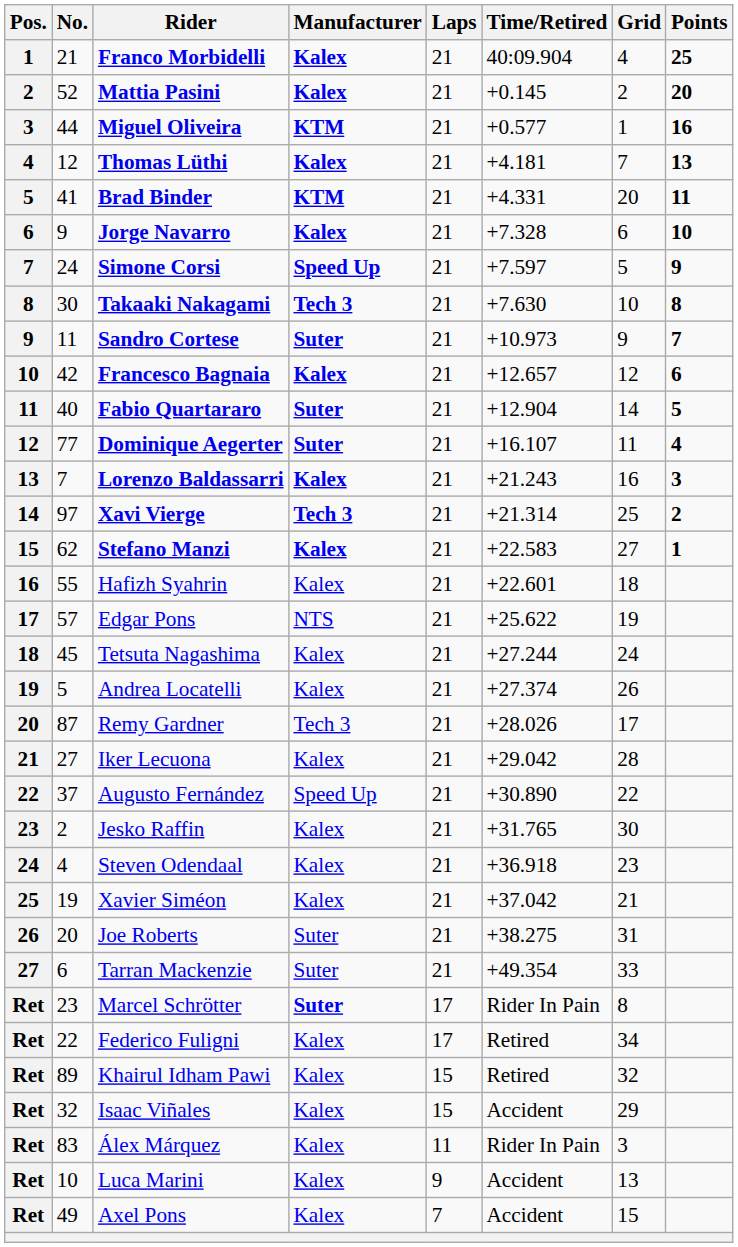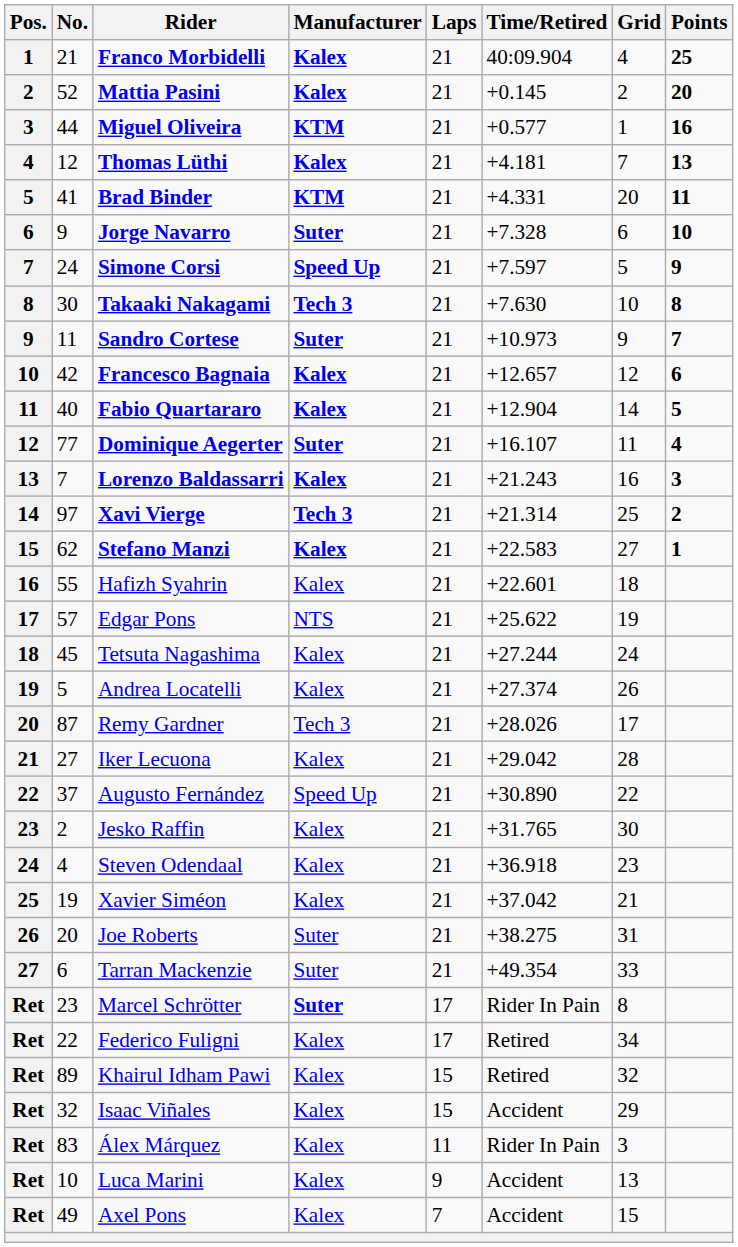 <table class="wikitable" style="font-size: 95%;">
 <tr>
 <th>Pos.</th>
 <th>No.</th>
 <th>Rider</th>
 <th>Manufacturer</th>
 <th>Laps</th>
 <th>Time/Retired</th>
 <th>Grid</th>
 <th>Points</th>
 </tr>
 <tr>
 <th>1</th>
 <td>21</td>
 <td> <strong><a href='#'>Franco Morbidelli</a></strong></td>
 <td><strong><a href='#'>Kalex</a></strong></td>
 <td>21</td>
 <td>40:09.904</td>
 <td>4</td>
 <td><strong>25</strong></td>
 </tr>
 <tr>
 <th>2</th>
 <td>52</td>
 <td> <strong><a href='#'>Mattia Pasini</a></strong></td>
 <td><strong><a href='#'>Kalex</a></strong></td>
 <td>21</td>
 <td>+0.145</td>
 <td>2</td>
 <td><strong>20</strong></td>
 </tr>
 <tr>
 <th>3</th>
 <td>44</td>
 <td> <strong><a href='#'>Miguel Oliveira</a></strong></td>
 <td><strong><a href='#'>KTM</a></strong></td>
 <td>21</td>
 <td>+0.577</td>
 <td>1</td>
 <td><strong>16</strong></td>
 </tr>
 <tr>
 <th>4</th>
 <td>12</td>
 <td> <strong><a href='#'>Thomas Lüthi</a></strong></td>
 <td><strong><a href='#'>Kalex</a></strong></td>
 <td>21</td>
 <td>+4.181</td>
 <td>7</td>
 <td><strong>13</strong></td>
 </tr>
 <tr>
 <th>5</th>
 <td>41</td>
 <td> <strong><a href='#'>Brad Binder</a></strong></td>
 <td><strong><a href='#'>KTM</a></strong></td>
 <td>21</td>
 <td>+4.331</td>
 <td>20</td>
 <td><strong>11</strong></td>
 </tr>
 <tr>
 <th>6</th>
 <td>9</td>
 <td> <strong><a href='#'>Jorge Navarro</a></strong></td>
-<td><strong><a href='#'>Kalex</a></strong></td>
+<td><strong><a href='#'>Suter</a></strong></td>
 <td>21</td>
 <td>+7.328</td>
 <td>6</td>
 <td><strong>10</strong></td>
 </tr>
 <tr>
 <th>7</th>
 <td>24</td>
 <td> <strong><a href='#'>Simone Corsi</a></strong></td>
 <td><strong><a href='#'>Speed Up</a></strong></td>
 <td>21</td>
 <td>+7.597</td>
 <td>5</td>
 <td><strong>9</strong></td>
 </tr>
 <tr>
 <th>8</th>
 <td>30</td>
 <td> <strong><a href='#'>Takaaki Nakagami</a></strong></td>
 <td><strong><a href='#'>Tech 3</a></strong></td>
 <td>21</td>
 <td>+7.630</td>
 <td>10</td>
 <td><strong>8</strong></td>
 </tr>
 <tr>
 <th>9</th>
 <td>11</td>
 <td> <strong><a href='#'>Sandro Cortese</a></strong></td>
 <td><strong><a href='#'>Suter</a></strong></td>
 <td>21</td>
 <td>+10.973</td>
 <td>9</td>
 <td><strong>7</strong></td>
 </tr>
 <tr>
 <th>10</th>
 <td>42</td>
 <td> <strong><a href='#'>Francesco Bagnaia</a></strong></td>
 <td><strong><a href='#'>Kalex</a></strong></td>
 <td>21</td>
 <td>+12.657</td>
 <td>12</td>
 <td><strong>6</strong></td>
 </tr>
 <tr>
 <th>11</th>
 <td>40</td>
 <td> <strong><a href='#'>Fabio Quartararo</a></strong></td>
-<td><strong><a href='#'>Suter</a></strong></td>
+<td><strong><a href='#'>Kalex</a></strong></td>
 <td>21</td>
 <td>+12.904</td>
 <td>14</td>
 <td><strong>5</strong></td>
 </tr>
 <tr>
 <th>12</th>
 <td>77</td>
 <td> <strong><a href='#'>Dominique Aegerter</a></strong></td>
 <td><strong><a href='#'>Suter</a></strong></td>
 <td>21</td>
 <td>+16.107</td>
 <td>11</td>
 <td><strong>4</strong></td>
 </tr>
 <tr>
 <th>13</th>
 <td>7</td>
 <td> <strong><a href='#'>Lorenzo Baldassarri</a></strong></td>
 <td><strong><a href='#'>Kalex</a></strong></td>
 <td>21</td>
 <td>+21.243</td>
 <td>16</td>
 <td><strong>3</strong></td>
 </tr>
 <tr>
 <th>14</th>
 <td>97</td>
 <td> <strong><a href='#'>Xavi Vierge</a></strong></td>
 <td><strong><a href='#'>Tech 3</a></strong></td>
 <td>21</td>
 <td>+21.314</td>
 <td>25</td>
 <td><strong>2</strong></td>
 </tr>
 <tr>
 <th>15</th>
 <td>62</td>
 <td> <strong><a href='#'>Stefano Manzi</a></strong></td>
 <td><strong><a href='#'>Kalex</a></strong></td>
 <td>21</td>
 <td>+22.583</td>
 <td>27</td>
 <td><strong>1</strong></td>
 </tr>
 <tr>
 <th>16</th>
 <td>55</td>
 <td> <a href='#'>Hafizh Syahrin</a></td>
 <td><a href='#'>Kalex</a></td>
 <td>21</td>
 <td>+22.601</td>
 <td>18</td>
 <td></td>
 </tr>
 <tr>
 <th>17</th>
 <td>57</td>
 <td> <a href='#'>Edgar Pons</a></td>
 <td><a href='#'>NTS</a></td>
 <td>21</td>
 <td>+25.622</td>
 <td>19</td>
 <td></td>
 </tr>
 <tr>
 <th>18</th>
 <td>45</td>
 <td> <a href='#'>Tetsuta Nagashima</a></td>
 <td><a href='#'>Kalex</a></td>
 <td>21</td>
 <td>+27.244</td>
 <td>24</td>
 <td></td>
 </tr>
 <tr>
 <th>19</th>
 <td>5</td>
 <td> <a href='#'>Andrea Locatelli</a></td>
 <td><a href='#'>Kalex</a></td>
 <td>21</td>
 <td>+27.374</td>
 <td>26</td>
 <td></td>
 </tr>
 <tr>
 <th>20</th>
 <td>87</td>
 <td> <a href='#'>Remy Gardner</a></td>
 <td><a href='#'>Tech 3</a></td>
 <td>21</td>
 <td>+28.026</td>
 <td>17</td>
 <td></td>
 </tr>
 <tr>
 <th>21</th>
 <td>27</td>
 <td> <a href='#'>Iker Lecuona</a></td>
 <td><a href='#'>Kalex</a></td>
 <td>21</td>
 <td>+29.042</td>
 <td>28</td>
 <td></td>
 </tr>
 <tr>
 <th>22</th>
 <td>37</td>
 <td> <a href='#'>Augusto Fernández</a></td>
 <td><a href='#'>Speed Up</a></td>
 <td>21</td>
 <td>+30.890</td>
 <td>22</td>
 <td></td>
 </tr>
 <tr>
 <th>23</th>
 <td>2</td>
 <td> <a href='#'>Jesko Raffin</a></td>
 <td><a href='#'>Kalex</a></td>
 <td>21</td>
 <td>+31.765</td>
 <td>30</td>
 <td></td>
 </tr>
 <tr>
 <th>24</th>
 <td>4</td>
 <td> <a href='#'>Steven Odendaal</a></td>
 <td><a href='#'>Kalex</a></td>
 <td>21</td>
 <td>+36.918</td>
 <td>23</td>
 <td></td>
 </tr>
 <tr>
 <th>25</th>
 <td>19</td>
 <td> <a href='#'>Xavier Siméon</a></td>
 <td><a href='#'>Kalex</a></td>
 <td>21</td>
 <td>+37.042</td>
 <td>21</td>
 <td></td>
 </tr>
 <tr>
 <th>26</th>
 <td>20</td>
 <td> <a href='#'>Joe Roberts</a></td>
 <td><a href='#'>Suter</a></td>
 <td>21</td>
 <td>+38.275</td>
 <td>31</td>
 <td></td>
 </tr>
 <tr>
 <th>27</th>
 <td>6</td>
 <td> <a href='#'>Tarran Mackenzie</a></td>
 <td><a href='#'>Suter</a></td>
 <td>21</td>
 <td>+49.354</td>
 <td>33</td>
 <td></td>
 </tr>
 <tr>
 <th>Ret</th>
 <td>23</td>
 <td> <a href='#'>Marcel Schrötter</a></td>
 <td><strong><a href='#'>Suter</a></strong></td>
 <td>17</td>
 <td>Rider In Pain</td>
 <td>8</td>
 <td></td>
 </tr>
 <tr>
 <th>Ret</th>
 <td>22</td>
 <td> <a href='#'>Federico Fuligni</a></td>
 <td><a href='#'>Kalex</a></td>
 <td>17</td>
 <td>Retired</td>
 <td>34</td>
 <td></td>
 </tr>
 <tr>
 <th>Ret</th>
 <td>89</td>
 <td> <a href='#'>Khairul Idham Pawi</a></td>
 <td><a href='#'>Kalex</a></td>
 <td>15</td>
 <td>Retired</td>
 <td>32</td>
 <td></td>
 </tr>
 <tr>
 <th>Ret</th>
 <td>32</td>
 <td> <a href='#'>Isaac Viñales</a></td>
 <td><a href='#'>Kalex</a></td>
 <td>15</td>
 <td>Accident</td>
 <td>29</td>
 <td></td>
 </tr>
 <tr>
 <th>Ret</th>
 <td>83</td>
 <td> <a href='#'>Álex Márquez</a></td>
 <td><a href='#'>Kalex</a></td>
 <td>11</td>
 <td>Rider In Pain</td>
 <td>3</td>
 <td></td>
 </tr>
 <tr>
 <th>Ret</th>
 <td>10</td>
 <td> <a href='#'>Luca Marini</a></td>
 <td><a href='#'>Kalex</a></td>
 <td>9</td>
 <td>Accident</td>
 <td>13</td>
 <td></td>
 </tr>
 <tr>
 <th>Ret</th>
 <td>49</td>
 <td> <a href='#'>Axel Pons</a></td>
 <td><a href='#'>Kalex</a></td>
 <td>7</td>
 <td>Accident</td>
 <td>15</td>
 <td></td>
 </tr>
 <tr>
 <th colspan=8></th>
 </tr>
 </table>
